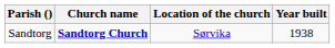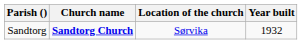 <table class="wikitable" style="text-align:center">
 <tr>
 <th>Parish ()</th>
 <th>Church name</th>
 <th>Location of the church</th>
 <th>Year built</th>
 </tr>
 <tr>
 <td rowspan="1">Sandtorg</td>
 <td><strong><a href='#'>Sandtorg Church</a></strong></td>
 <td><a href='#'>Sørvika</a></td>
-<td>1938</td>
+<td>1932</td>
 </tr>
 </table>
